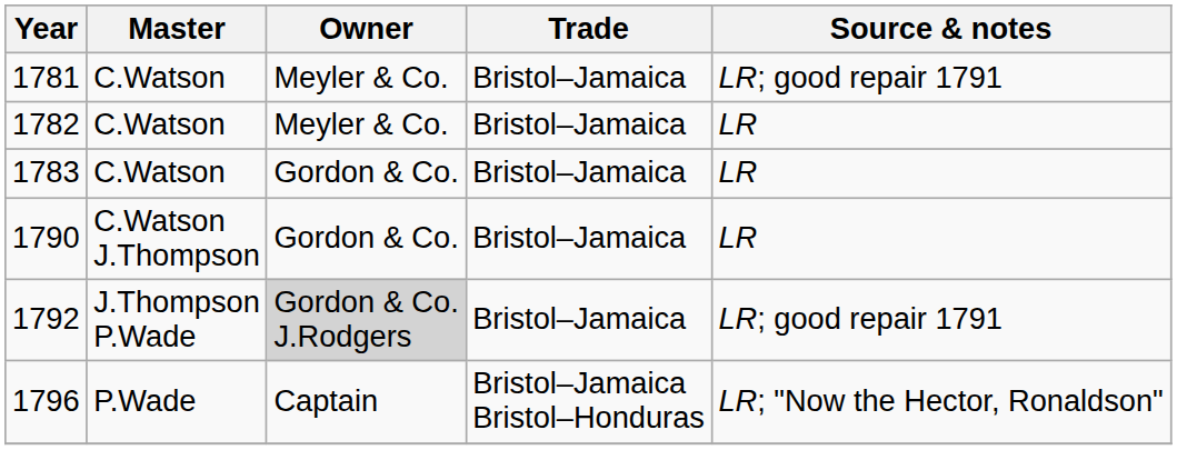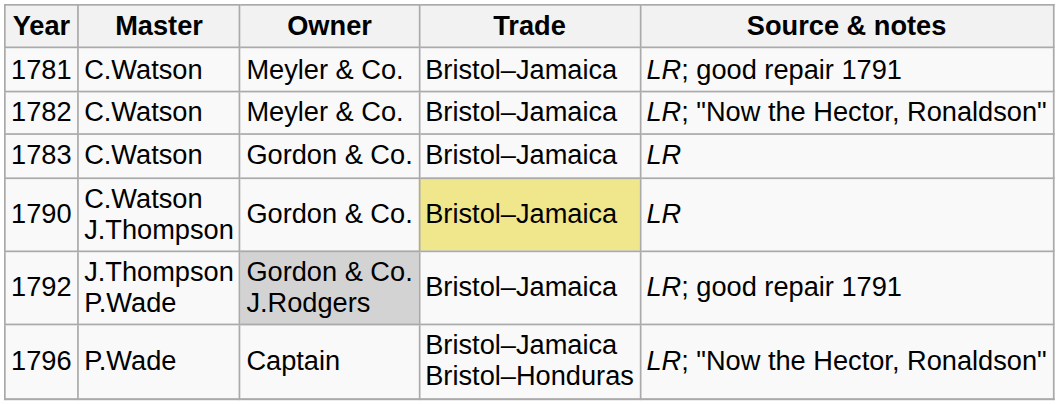 <table class=" wikitable">
 <tr>
 <th>Year</th>
 <th>Master</th>
 <th>Owner</th>
 <th>Trade</th>
 <th>Source & notes</th>
 </tr>
 <tr>
 <td>1781</td>
 <td>C.Watson</td>
 <td>Meyler & Co.</td>
 <td>Bristol–Jamaica</td>
 <td><em>LR</em>; good repair 1791</td>
 </tr>
 <tr>
 <td>1782</td>
 <td>C.Watson</td>
 <td>Meyler & Co.</td>
 <td>Bristol–Jamaica</td>
-<td><em>LR</em></td>
+<td><em>LR</em>; "Now the Hector, Ronaldson"</td>
 </tr>
 <tr>
 <td>1783</td>
 <td>C.Watson</td>
 <td>Gordon & Co.</td>
 <td>Bristol–Jamaica</td>
 <td><em>LR</em></td>
 </tr>
 <tr>
 <td>1790</td>
 <td>C.Watson<br>J.Thompson</td>
 <td>Gordon & Co.</td>
-<td>Bristol–Jamaica</td>
+<td style="background: khaki;">Bristol–Jamaica</td>
 <td><em>LR</em></td>
 </tr>
 <tr>
 <td>1792</td>
 <td>J.Thompson<br>P.Wade</td>
 <td style="background: lightgrey;">Gordon & Co.<br>J.Rodgers</td>
 <td>Bristol–Jamaica</td>
 <td><em>LR</em>; good repair 1791</td>
 </tr>
 <tr>
 <td>1796</td>
 <td>P.Wade</td>
 <td>Captain</td>
 <td>Bristol–Jamaica<br>Bristol–Honduras</td>
 <td><em>LR</em>; "Now the Hector, Ronaldson"</td>
 </tr>
 <tr>
 </tr>
 </table>
